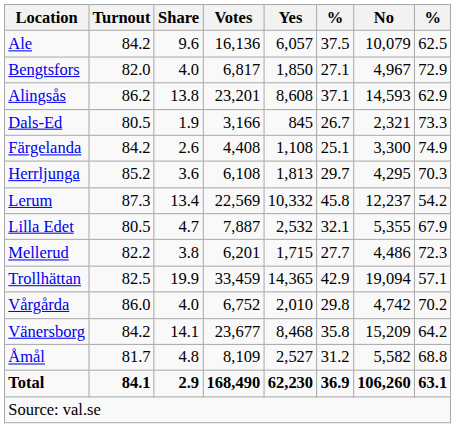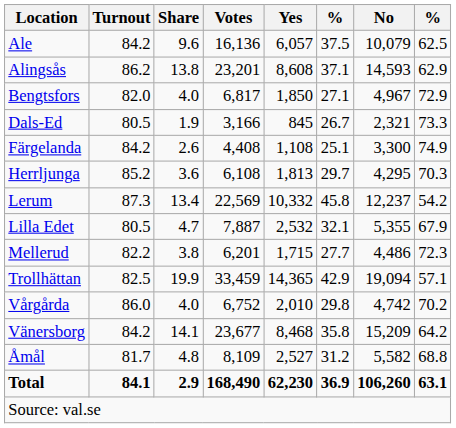 <table class="wikitable sortable" style=text-align:right>
 <tr>
 <th>Location</th>
 <th>Turnout</th>
 <th>Share</th>
 <th>Votes</th>
 <th>Yes</th>
 <th>%</th>
 <th>No</th>
 <th>%</th>
 </tr>
 <tr>
 <td align=left><a href='#'>Ale</a></td>
 <td>84.2</td>
 <td>9.6</td>
 <td>16,136</td>
 <td>6,057</td>
 <td>37.5</td>
 <td>10,079</td>
 <td>62.5</td>
 </tr>
 <tr>
+<td align=left><a href='#'>Alingsås</a></td>
+<td>86.2</td>
+<td>13.8</td>
+<td>23,201</td>
+<td>8,608</td>
+<td>37.1</td>
+<td>14,593</td>
+<td>62.9</td>
+</tr>
+<tr>
 <td align=left><a href='#'>Bengtsfors</a></td>
 <td>82.0</td>
 <td>4.0</td>
 <td>6,817</td>
 <td>1,850</td>
 <td>27.1</td>
 <td>4,967</td>
 <td>72.9</td>
-</tr>
-<tr>
-<td align=left><a href='#'>Alingsås</a></td>
-<td>86.2</td>
-<td>13.8</td>
-<td>23,201</td>
-<td>8,608</td>
-<td>37.1</td>
-<td>14,593</td>
-<td>62.9</td>
 </tr>
 <tr>
 <td align=left><a href='#'>Dals-Ed</a></td>
 <td>80.5</td>
 <td>1.9</td>
 <td>3,166</td>
 <td>845</td>
 <td>26.7</td>
 <td>2,321</td>
 <td>73.3</td>
 </tr>
 <tr>
 <td align=left><a href='#'>Färgelanda</a></td>
 <td>84.2</td>
 <td>2.6</td>
 <td>4,408</td>
 <td>1,108</td>
 <td>25.1</td>
 <td>3,300</td>
 <td>74.9</td>
 </tr>
 <tr>
 <td align=left><a href='#'>Herrljunga</a></td>
 <td>85.2</td>
 <td>3.6</td>
 <td>6,108</td>
 <td>1,813</td>
 <td>29.7</td>
 <td>4,295</td>
 <td>70.3</td>
 </tr>
 <tr>
 <td align=left><a href='#'>Lerum</a></td>
 <td>87.3</td>
 <td>13.4</td>
 <td>22,569</td>
 <td>10,332</td>
 <td>45.8</td>
 <td>12,237</td>
 <td>54.2</td>
 </tr>
 <tr>
 <td align=left><a href='#'>Lilla Edet</a></td>
 <td>80.5</td>
 <td>4.7</td>
 <td>7,887</td>
 <td>2,532</td>
 <td>32.1</td>
 <td>5,355</td>
 <td>67.9</td>
 </tr>
 <tr>
 <td align=left><a href='#'>Mellerud</a></td>
 <td>82.2</td>
 <td>3.8</td>
 <td>6,201</td>
 <td>1,715</td>
 <td>27.7</td>
 <td>4,486</td>
 <td>72.3</td>
 </tr>
 <tr>
 <td align=left><a href='#'>Trollhättan</a></td>
 <td>82.5</td>
 <td>19.9</td>
 <td>33,459</td>
 <td>14,365</td>
 <td>42.9</td>
 <td>19,094</td>
 <td>57.1</td>
 </tr>
 <tr>
 <td align=left><a href='#'>Vårgårda</a></td>
 <td>86.0</td>
 <td>4.0</td>
 <td>6,752</td>
 <td>2,010</td>
 <td>29.8</td>
 <td>4,742</td>
 <td>70.2</td>
 </tr>
 <tr>
 <td align=left><a href='#'>Vänersborg</a></td>
 <td>84.2</td>
 <td>14.1</td>
 <td>23,677</td>
 <td>8,468</td>
 <td>35.8</td>
 <td>15,209</td>
 <td>64.2</td>
 </tr>
 <tr>
 <td align=left><a href='#'>Åmål</a></td>
 <td>81.7</td>
 <td>4.8</td>
 <td>8,109</td>
 <td>2,527</td>
 <td>31.2</td>
 <td>5,582</td>
 <td>68.8</td>
 </tr>
 <tr>
 <td align=left><strong>Total</strong></td>
 <td><strong>84.1</strong></td>
 <td><strong>2.9</strong></td>
 <td><strong>168,490</strong></td>
 <td><strong>62,230</strong></td>
 <td><strong>36.9</strong></td>
 <td><strong>106,260</strong></td>
 <td><strong>63.1</strong></td>
 </tr>
 <tr>
 <td align=left colspan=8>Source: val.se </td>
 </tr>
 </table>
